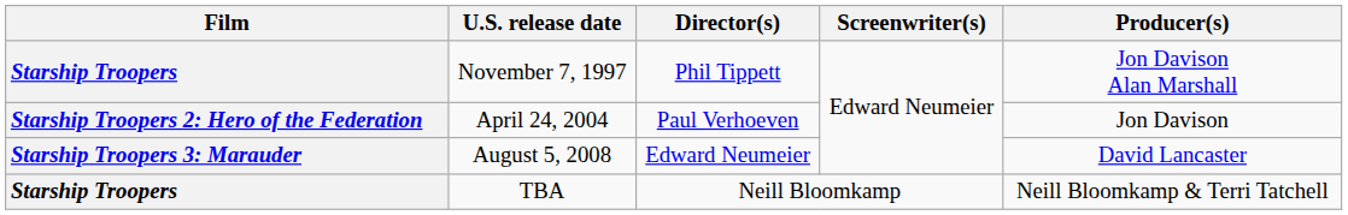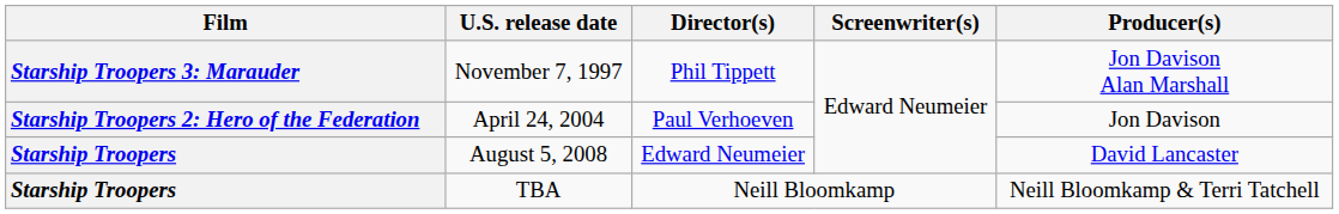 <table class="wikitable sortable mw-collapsible plainrowheaders" style="text-align:center; width:75%;">
 <tr>
 <th scope="col">Film</th>
 <th scope="col">U.S. release date</th>
 <th scope="col">Director(s)</th>
 <th scope="col">Screenwriter(s)</th>
 <th scope="col">Producer(s)</th>
 </tr>
 <tr>
-<th scope="row" style="text-align:left"><em><a href='#'>Starship Troopers</a></em></th>
+<th scope="row" style="text-align:left"><em><a href='#'>Starship Troopers 3: Marauder</a></em></th>
 <td>November 7, 1997</td>
 <td align="center"><a href='#'>Phil Tippett</a></td>
 <td rowspan="3" align="center">Edward Neumeier</td>
 <td align="center"><a href='#'>Jon Davison</a> <br><a href='#'>Alan Marshall</a></td>
 </tr>
 <tr>
 <th scope="row" style="text-align:left"><em><a href='#'>Starship Troopers 2: Hero of the Federation</a></em></th>
 <td>April 24, 2004</td>
 <td align="center"><a href='#'>Paul Verhoeven</a></td>
 <td align="center">Jon Davison</td>
 </tr>
 <tr>
-<th scope="row" style="text-align:left"><em><a href='#'>Starship Troopers 3: Marauder</a></em></th>
+<th scope="row" style="text-align:left"><em><a href='#'>Starship Troopers</a></em></th>
 <td>August 5, 2008</td>
 <td align="center"><a href='#'>Edward Neumeier</a></td>
 <td align="center"><a href='#'>David Lancaster</a></td>
 </tr>
 <tr>
 <th scope="row" style="text-align:left"><em>Starship Troopers</em></th>
 <td>TBA</td>
 <td colspan="2" style="text-align:center;">Neill Bloomkamp</td>
 <td>Neill Bloomkamp & Terri Tatchell</td>
 </tr>
 </table>
